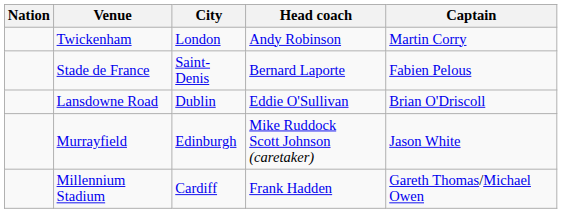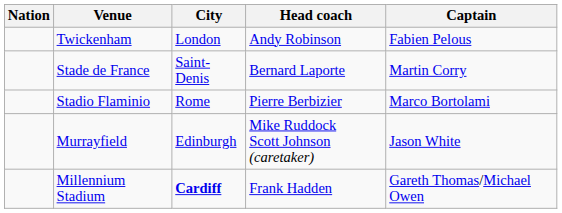 <table class="wikitable">
 <tr>
 <th>Nation</th>
 <th>Venue</th>
 <th>City</th>
 <th>Head coach</th>
 <th>Captain</th>
 </tr>
 <tr>
 <td></td>
 <td><a href='#'>Twickenham</a></td>
 <td><a href='#'>London</a></td>
 <td> <a href='#'>Andy Robinson</a></td>
-<td><a href='#'>Martin Corry</a></td>
+<td><a href='#'>Fabien Pelous</a></td>
 </tr>
 <tr>
 <td></td>
 <td><a href='#'>Stade de France</a></td>
 <td><a href='#'>Saint-Denis</a></td>
 <td> <a href='#'>Bernard Laporte</a></td>
-<td><a href='#'>Fabien Pelous</a></td>
+<td><a href='#'>Martin Corry</a></td>
 </tr>
 <tr>
 <td></td>
-<td><a href='#'>Lansdowne Road</a></td>
-<td><a href='#'>Dublin</a></td>
-<td> <a href='#'>Eddie O'Sullivan</a></td>
-<td><a href='#'>Brian O'Driscoll</a></td>
+<td><a href='#'>Stadio Flaminio</a></td>
+<td><a href='#'>Rome</a></td>
+<td> <a href='#'>Pierre Berbizier</a></td>
+<td><a href='#'>Marco Bortolami</a></td>
 </tr>
 <tr>
 <td></td>
 <td><a href='#'>Murrayfield</a></td>
 <td><a href='#'>Edinburgh</a></td>
 <td> <a href='#'>Mike Ruddock</a><br> <a href='#'>Scott Johnson</a> <em>(caretaker)</em></td>
 <td><a href='#'>Jason White</a></td>
 </tr>
 <tr>
 <td></td>
 <td><a href='#'>Millennium Stadium</a></td>
-<td><a href='#'>Cardiff</a></td>
+<td><strong><a href='#'>Cardiff</a></strong></td>
 <td> <a href='#'>Frank Hadden</a></td>
 <td><a href='#'>Gareth Thomas</a>/<a href='#'>Michael Owen</a></td>
 </tr>
 </table>
